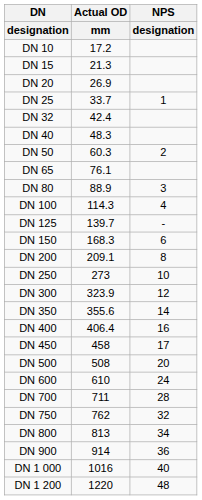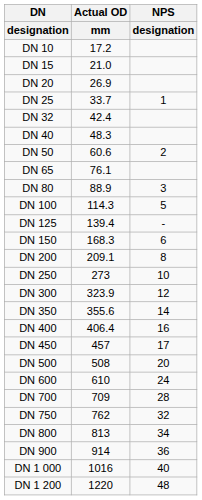 <table class="wikitable" style=text-align:center;>
 <tr>
 <th>DN</th>
 <th>Actual OD</th>
 <th>NPS</th>
 </tr>
 <tr>
 <th>designation</th>
 <th>mm</th>
 <th>designation</th>
 </tr>
 <tr>
 <td>DN 10</td>
 <td>17.2</td>
 <td></td>
 </tr>
 <tr>
 <td>DN 15</td>
-<td>21.3</td>
+<td>21.0</td>
 <td></td>
 </tr>
 <tr>
 <td>DN 20</td>
 <td>26.9</td>
 <td></td>
 </tr>
 <tr>
 <td>DN 25</td>
 <td>33.7</td>
 <td>1</td>
 </tr>
 <tr>
 <td>DN 32</td>
 <td>42.4</td>
 <td></td>
 </tr>
 <tr>
 <td>DN 40</td>
 <td>48.3</td>
 <td></td>
 </tr>
 <tr>
 <td>DN 50</td>
-<td>60.3</td>
+<td>60.6</td>
 <td>2</td>
 </tr>
 <tr>
 <td>DN 65</td>
 <td>76.1</td>
 <td></td>
 </tr>
 <tr>
 <td>DN 80</td>
 <td>88.9</td>
 <td>3</td>
 </tr>
 <tr>
 <td>DN 100</td>
 <td>114.3</td>
-<td>4</td>
+<td>5</td>
 </tr>
 <tr>
 <td>DN 125</td>
-<td>139.7</td>
+<td>139.4</td>
 <td>-</td>
 </tr>
 <tr>
 <td>DN 150</td>
 <td>168.3</td>
 <td>6</td>
 </tr>
 <tr>
 <td>DN 200</td>
 <td>209.1</td>
 <td>8</td>
 </tr>
 <tr>
 <td>DN 250</td>
 <td>273</td>
 <td>10</td>
 </tr>
 <tr>
 <td>DN 300</td>
 <td>323.9</td>
 <td>12</td>
 </tr>
 <tr>
 <td>DN 350</td>
 <td>355.6</td>
 <td>14</td>
 </tr>
 <tr>
 <td>DN 400</td>
 <td>406.4</td>
 <td>16</td>
 </tr>
 <tr>
 <td>DN 450</td>
-<td>458</td>
+<td>457</td>
 <td>17</td>
 </tr>
 <tr>
 <td>DN 500</td>
 <td>508</td>
 <td>20</td>
 </tr>
 <tr>
 <td>DN 600</td>
 <td>610</td>
 <td>24</td>
 </tr>
 <tr>
 <td>DN 700</td>
-<td>711</td>
+<td>709</td>
 <td>28</td>
 </tr>
 <tr>
 <td>DN 750</td>
 <td>762</td>
 <td>32</td>
 </tr>
 <tr>
 <td>DN 800</td>
 <td>813</td>
 <td>34</td>
 </tr>
 <tr>
 <td>DN 900</td>
 <td>914</td>
 <td>36</td>
 </tr>
 <tr>
 <td>DN 1 000</td>
 <td>1016</td>
 <td>40</td>
 </tr>
 <tr>
 <td>DN 1 200</td>
 <td>1220</td>
 <td>48</td>
 </tr>
 </table>
